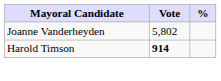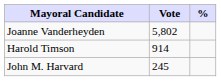 <table class="wikitable">
 <tr>
 <th style="background:#ddf; width:200px;">Mayoral Candidate </th>
 <th style="background:#ddf; width:50px;">Vote</th>
 <th style="background:#ddf; width:30px;">%</th>
 </tr>
 <tr>
 <td>Joanne Vanderheyden</td>
 <td>5,802</td>
 <td></td>
 </tr>
 <tr>
 <td>Harold Timson</td>
-<td><strong>914</strong></td>
+<td>914</td>
+<td></td>
+</tr>
+<tr>
+<td>John M. Harvard</td>
+<td>245</td>
 <td></td>
 </tr>
 </table>
